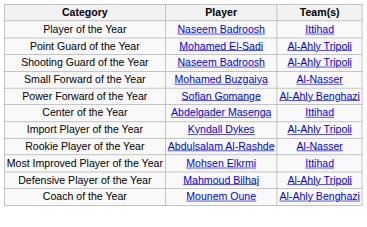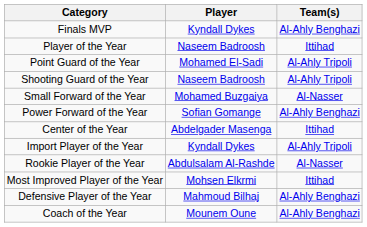 <table class="wikitable" style="text-align:center">
 <tr>
 <th>Category</th>
 <th>Player</th>
 <th>Team(s)</th>
+</tr>
+<tr>
+<td>Finals MVP</td>
+<td> <a href='#'>Kyndall Dykes</a></td>
+<td><a href='#'>Al-Ahly Benghazi</a></td>
 </tr>
 <tr>
 <td>Player of the Year</td>
 <td> <a href='#'>Naseem Badroosh</a></td>
 <td><a href='#'>Ittihad</a></td>
 </tr>
 <tr>
 <td>Point Guard of the Year</td>
 <td> <a href='#'>Mohamed El-Sadi</a></td>
 <td><a href='#'>Al-Ahly Tripoli</a></td>
 </tr>
 <tr>
 <td>Shooting Guard of the Year</td>
 <td> <a href='#'>Naseem Badroosh</a></td>
 <td><a href='#'>Al-Ahly Tripoli</a></td>
 </tr>
 <tr>
 <td>Small Forward of the Year</td>
 <td> <a href='#'>Mohamed Buzgaiya</a></td>
 <td><a href='#'>Al-Nasser</a></td>
 </tr>
 <tr>
 <td>Power Forward of the Year</td>
 <td> <a href='#'>Sofian Gomange</a></td>
 <td><a href='#'>Al-Ahly Benghazi</a></td>
 </tr>
 <tr>
 <td>Center of the Year</td>
 <td> <a href='#'>Abdelgader Masenga</a></td>
 <td><a href='#'>Ittihad</a></td>
 </tr>
 <tr>
 <td>Import Player of the Year</td>
 <td> <a href='#'>Kyndall Dykes</a></td>
 <td><a href='#'>Al-Ahly Tripoli</a></td>
 </tr>
 <tr>
 <td>Rookie Player of the Year</td>
 <td> <a href='#'>Abdulsalam Al-Rashde</a></td>
 <td><a href='#'>Al-Nasser</a></td>
 </tr>
 <tr>
 <td>Most Improved Player of the Year</td>
 <td> <a href='#'>Mohsen Elkrmi</a></td>
 <td><a href='#'>Ittihad</a></td>
 </tr>
 <tr>
 <td>Defensive Player of the Year</td>
 <td> <a href='#'>Mahmoud Bilhaj</a></td>
-<td><a href='#'>Al-Ahly Tripoli</a></td>
+<td><a href='#'>Al-Ahly Benghazi</a></td>
 </tr>
 <tr>
 <td>Coach of the Year</td>
 <td> <a href='#'>Mounem Oune</a></td>
 <td><a href='#'>Al-Ahly Benghazi</a></td>
 </tr>
 </table>
